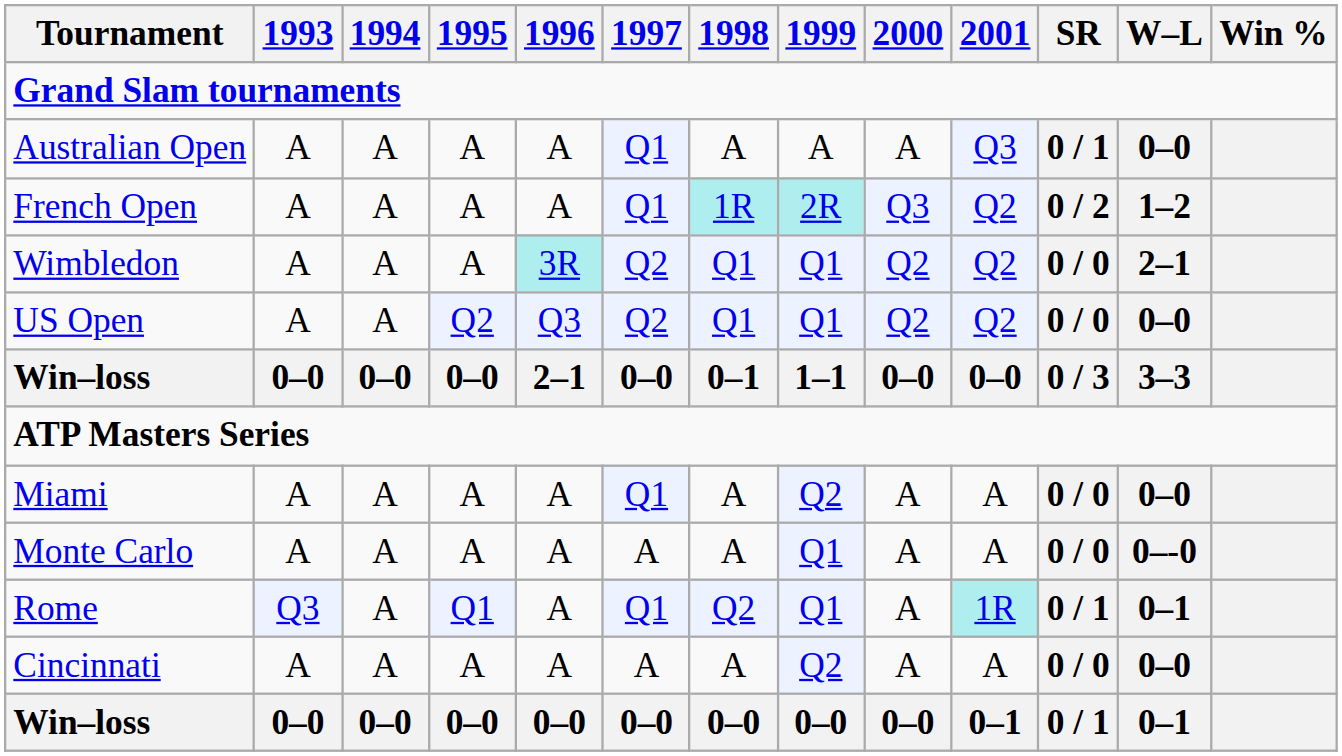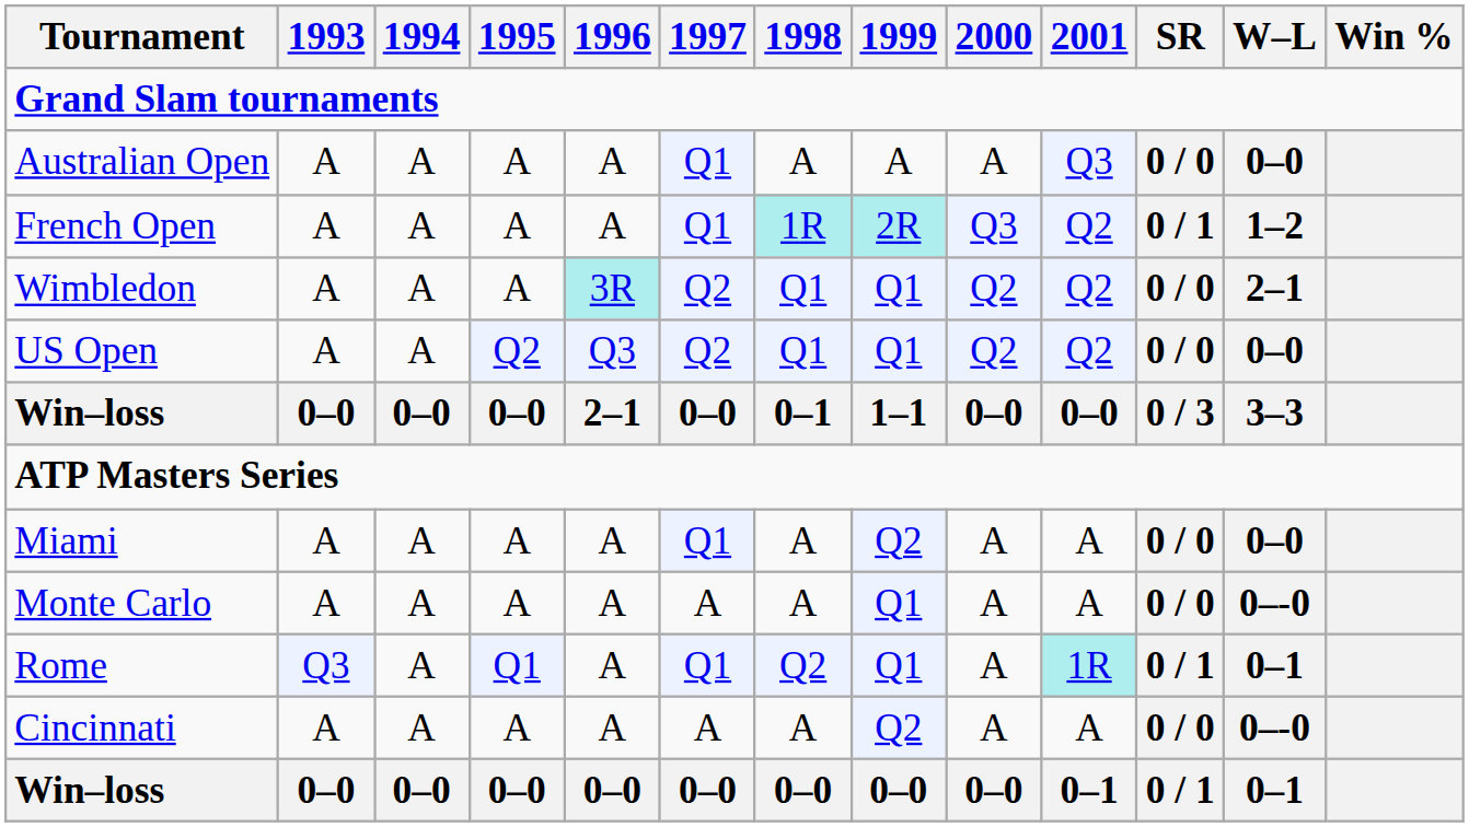 <table class=wikitable style=text-align:center;font-size:97%>
 <tr>
 <th>Tournament</th>
 <th><a href='#'>1993</a></th>
 <th><a href='#'>1994</a></th>
 <th><a href='#'>1995</a></th>
 <th><a href='#'>1996</a></th>
 <th><a href='#'>1997</a></th>
 <th><a href='#'>1998</a></th>
 <th><a href='#'>1999</a></th>
 <th><a href='#'>2000</a></th>
 <th><a href='#'>2001</a></th>
 <th>SR</th>
 <th>W–L</th>
 <th>Win %</th>
 </tr>
 <tr>
 <td colspan=23 align=left><strong><a href='#'>Grand Slam tournaments</a></strong></td>
 </tr>
 <tr>
 <td align=left><a href='#'>Australian Open</a></td>
 <td>A</td>
 <td>A</td>
 <td>A</td>
 <td>A</td>
 <td bgcolor=ecf2ff><a href='#'>Q1</a></td>
 <td>A</td>
 <td>A</td>
 <td>A</td>
 <td bgcolor=ecf2ff><a href='#'>Q3</a></td>
-<th>0 / 1</th>
+<th>0 / 0</th>
 <th>0–0</th>
 <th></th>
 </tr>
 <tr>
 <td align=left><a href='#'>French Open</a></td>
 <td>A</td>
 <td>A</td>
 <td>A</td>
 <td>A</td>
 <td bgcolor=ecf2ff><a href='#'>Q1</a></td>
 <td bgcolor=afeeee><a href='#'>1R</a></td>
 <td bgcolor=afeeee><a href='#'>2R</a></td>
 <td bgcolor=ecf2ff><a href='#'>Q3</a></td>
 <td bgcolor=ecf2ff><a href='#'>Q2</a></td>
-<th>0 / 2</th>
+<th>0 / 1</th>
 <th>1–2</th>
 <th></th>
 </tr>
 <tr>
 <td align=left><a href='#'>Wimbledon</a></td>
 <td>A</td>
 <td>A</td>
 <td>A</td>
 <td bgcolor=afeeee><a href='#'>3R</a></td>
 <td bgcolor=ecf2ff><a href='#'>Q2</a></td>
 <td bgcolor=ecf2ff><a href='#'>Q1</a></td>
 <td bgcolor=ecf2ff><a href='#'>Q1</a></td>
 <td bgcolor=ecf2ff><a href='#'>Q2</a></td>
 <td bgcolor=ecf2ff><a href='#'>Q2</a></td>
 <th>0 / 0</th>
 <th>2–1</th>
 <th></th>
 </tr>
 <tr>
 <td align=left><a href='#'>US Open</a></td>
 <td>A</td>
 <td>A</td>
 <td bgcolor=ecf2ff><a href='#'>Q2</a></td>
 <td bgcolor=ecf2ff><a href='#'>Q3</a></td>
 <td bgcolor=ecf2ff><a href='#'>Q2</a></td>
 <td bgcolor=ecf2ff><a href='#'>Q1</a></td>
 <td bgcolor=ecf2ff><a href='#'>Q1</a></td>
 <td bgcolor=ecf2ff><a href='#'>Q2</a></td>
 <td bgcolor=ecf2ff><a href='#'>Q2</a></td>
 <th>0 / 0</th>
 <th>0–0</th>
 <th></th>
 </tr>
 <tr>
 <th style=text-align:left>Win–loss</th>
 <th>0–0</th>
 <th>0–0</th>
 <th>0–0</th>
 <th>2–1</th>
 <th>0–0</th>
 <th>0–1</th>
 <th>1–1</th>
 <th>0–0</th>
 <th>0–0</th>
 <th>0 / 3</th>
 <th>3–3</th>
 <th></th>
 </tr>
 <tr>
 <td colspan=23 align=left><strong>ATP Masters Series</strong></td>
 </tr>
 <tr>
 <td align=left><a href='#'>Miami</a></td>
 <td>A</td>
 <td>A</td>
 <td>A</td>
 <td>A</td>
 <td bgcolor=ecf2ff><a href='#'>Q1</a></td>
 <td>A</td>
 <td bgcolor=ecf2ff><a href='#'>Q2</a></td>
 <td>A</td>
 <td>A</td>
 <th>0 / 0</th>
 <th>0–0</th>
 <th></th>
 </tr>
 <tr>
 <td align=left><a href='#'>Monte Carlo</a></td>
 <td>A</td>
 <td>A</td>
 <td>A</td>
 <td>A</td>
 <td>A</td>
 <td>A</td>
 <td bgcolor=ecf2ff><a href='#'>Q1</a></td>
 <td>A</td>
 <td>A</td>
 <th>0 / 0</th>
 <th>0–-0</th>
 <th></th>
 </tr>
 <tr>
 <td align=left><a href='#'>Rome</a></td>
 <td bgcolor=ecf2ff><a href='#'>Q3</a></td>
 <td>A</td>
 <td bgcolor=ecf2ff><a href='#'>Q1</a></td>
 <td>A</td>
 <td bgcolor=ecf2ff><a href='#'>Q1</a></td>
 <td bgcolor=ecf2ff><a href='#'>Q2</a></td>
 <td bgcolor=ecf2ff><a href='#'>Q1</a></td>
 <td>A</td>
 <td bgcolor=afeeee><a href='#'>1R</a></td>
 <th>0 / 1</th>
 <th>0–1</th>
 <th></th>
 </tr>
 <tr>
 <td align=left><a href='#'>Cincinnati</a></td>
 <td>A</td>
 <td>A</td>
 <td>A</td>
 <td>A</td>
 <td>A</td>
 <td>A</td>
 <td bgcolor=ecf2ff><a href='#'>Q2</a></td>
 <td>A</td>
 <td>A</td>
 <th>0 / 0</th>
-<th>0–0</th>
+<th>0–-0</th>
 <th></th>
 </tr>
 <tr>
 <th style=text-align:left>Win–loss</th>
 <th>0–0</th>
 <th>0–0</th>
 <th>0–0</th>
 <th>0–0</th>
 <th>0–0</th>
 <th>0–0</th>
 <th>0–0</th>
 <th>0–0</th>
 <th>0–1</th>
 <th>0 / 1</th>
 <th>0–1</th>
 <th></th>
 </tr>
 </table>
